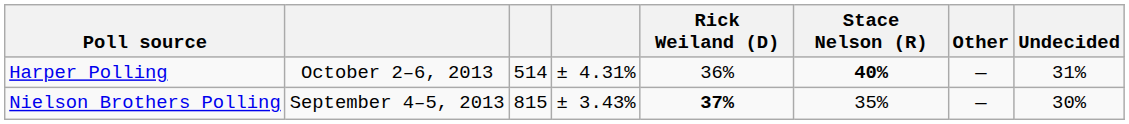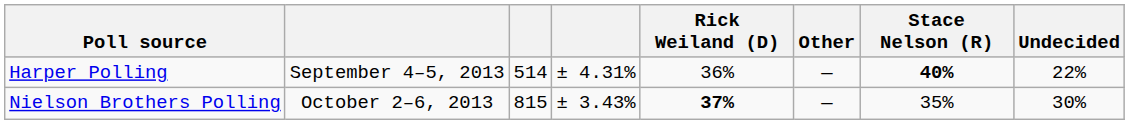 <table class="wikitable" style="text-align:center">
 <tr valign= bottom>
 <th>Poll source</th>
 <th></th>
 <th></th>
 <th></th>
 <th style="width:100px;">Rick<br>Weiland (D)</th>
+<th>Other</th>
 <th style="width:100px;">Stace<br>Nelson (R)</th>
-<th>Other</th>
 <th>Undecided</th>
 </tr>
 <tr>
 <td align=left><a href='#'>Harper Polling</a></td>
-<td>October 2–6, 2013</td>
+<td>September 4–5, 2013</td>
 <td>514</td>
 <td>± 4.31%</td>
 <td>36%</td>
+<td>—</td>
 <td><strong>40%</strong></td>
-<td>—</td>
-<td>31%</td>
+<td>22%</td>
 </tr>
 <tr>
 <td align=left><a href='#'>Nielson Brothers Polling</a></td>
-<td>September 4–5, 2013</td>
+<td>October 2–6, 2013</td>
 <td>815</td>
 <td>± 3.43%</td>
 <td><strong>37%</strong></td>
+<td>—</td>
 <td>35%</td>
-<td>—</td>
 <td>30%</td>
 </tr>
 </table>
